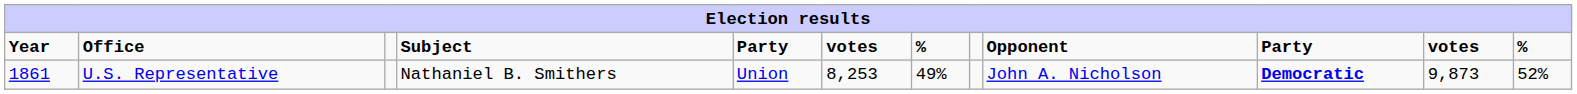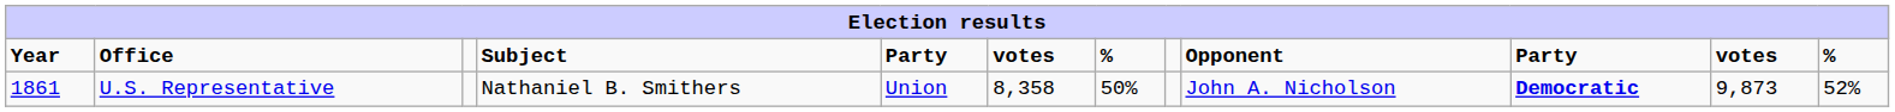 <table class=wikitable style="width: 94%" style="text-align: center;" align="center">
 <tr bgcolor=#cccccc>
 <th colspan=12 style="background: #ccccff;">Election results</th>
 </tr>
 <tr>
 <td><strong>Year</strong></td>
 <td><strong>Office</strong></td>
 <td></td>
 <td><strong>Subject</strong></td>
 <td><strong>Party</strong></td>
 <td><strong>votes</strong></td>
 <td><strong>%</strong></td>
 <td></td>
 <td><strong>Opponent</strong></td>
 <td><strong>Party</strong></td>
 <td><strong>votes</strong></td>
 <td><strong>%</strong></td>
 </tr>
 <tr>
 <td><a href='#'>1861</a></td>
 <td><a href='#'>U.S. Representative</a></td>
 <td></td>
 <td>Nathaniel B. Smithers</td>
 <td><a href='#'>Union</a></td>
-<td>8,253</td>
-<td>49%</td>
+<td>8,358</td>
+<td>50%</td>
 <td></td>
 <td><a href='#'>John A. Nicholson</a></td>
 <td><strong><a href='#'>Democratic</a></strong></td>
 <td>9,873</td>
 <td>52%</td>
 </tr>
 </table>
